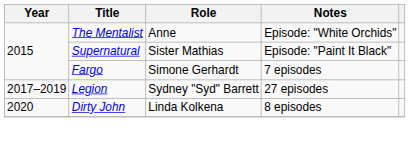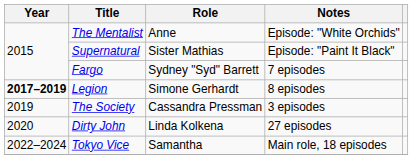 <table class="wikitable sortable">
 <tr>
 <th>Year</th>
 <th>Title</th>
 <th>Role</th>
 <th class="unsortable">Notes</th>
 <th class="unsortable"></th>
 </tr>
 <tr>
 <td rowspan="3">2015</td>
 <td><em><a href='#'>The Mentalist</a></em></td>
 <td>Anne</td>
 <td>Episode: "White Orchids"</td>
 <td></td>
 </tr>
 <tr>
 <td><em><a href='#'>Supernatural</a></em></td>
 <td>Sister Mathias</td>
 <td>Episode: "Paint It Black"</td>
 <td></td>
 </tr>
 <tr>
 <td><em><a href='#'>Fargo</a></em></td>
-<td>Simone Gerhardt</td>
+<td>Sydney "Syd" Barrett</td>
 <td>7 episodes</td>
 <td></td>
 </tr>
 <tr>
-<td>2017–2019</td>
+<td><strong>2017–2019</strong></td>
 <td><em><a href='#'>Legion</a></em></td>
-<td>Sydney "Syd" Barrett</td>
-<td>27 episodes</td>
+<td>Simone Gerhardt</td>
+<td>8 episodes</td>
+<td></td>
+</tr>
+<tr>
+<td>2019</td>
+<td><em><a href='#'>The Society</a></em></td>
+<td>Cassandra Pressman</td>
+<td>3 episodes</td>
 <td></td>
 </tr>
 <tr>
 <td>2020</td>
 <td><em><a href='#'>Dirty John</a></em></td>
 <td>Linda Kolkena</td>
-<td>8 episodes</td>
+<td>27 episodes</td>
+<td></td>
+</tr>
+<tr>
+<td>2022–2024</td>
+<td><em><a href='#'>Tokyo Vice</a></em></td>
+<td>Samantha</td>
+<td>Main role, 18 episodes</td>
 <td></td>
 </tr>
 <tr>
 </tr>
 </table>
